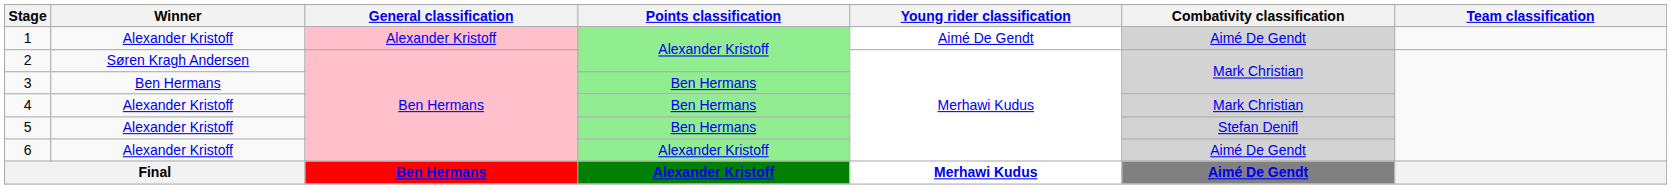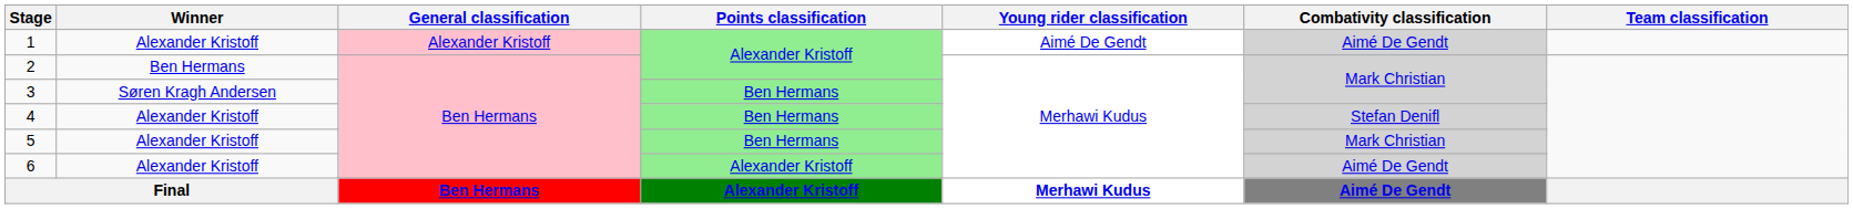 <table class="wikitable" style="text-align: center; font-size:smaller; width: 100%">
 <tr style="background-color: #efefef;">
 <th style="width:1%">Stage</th>
 <th style="width:14%">Winner</th>
 <th style="width:15%"><a href='#'>General classification</a><br></th>
 <th style="width:15%"><a href='#'>Points classification</a><br></th>
 <th style="width:15%"><a href='#'>Young rider classification</a><br></th>
 <th style="width:15%">Combativity classification<br></th>
 <th style="width:15%"><a href='#'>Team classification</a></th>
 </tr>
 <tr>
 <td>1</td>
 <td><a href='#'>Alexander Kristoff</a></td>
 <td style="background:pink;"><a href='#'>Alexander Kristoff</a></td>
 <td style="background:lightgreen;" rowspan=2><a href='#'>Alexander Kristoff</a></td>
 <td style="background:white;"><a href='#'>Aimé De Gendt</a></td>
 <td style="background:lightgrey;"><a href='#'>Aimé De Gendt</a></td>
 <td style="background:offwhite;"></td>
 </tr>
 <tr>
 <td>2</td>
-<td><a href='#'>Søren Kragh Andersen</a></td>
+<td><a href='#'>Ben Hermans</a></td>
 <td style="background:pink;" rowspan=5><a href='#'>Ben Hermans</a></td>
 <td style="background:white;" rowspan=5><a href='#'>Merhawi Kudus</a></td>
 <td style="background:lightgrey;" rowspan=2><a href='#'>Mark Christian</a></td>
 <td style="background:offwhite;" rowspan=5></td>
 </tr>
 <tr>
 <td>3</td>
-<td><a href='#'>Ben Hermans</a></td>
+<td><a href='#'>Søren Kragh Andersen</a></td>
 <td style="background:lightgreen;"><a href='#'>Ben Hermans</a></td>
 </tr>
 <tr>
 <td>4</td>
 <td><a href='#'>Alexander Kristoff</a></td>
 <td style="background:lightgreen;"><a href='#'>Ben Hermans</a></td>
-<td style="background:lightgrey;"><a href='#'>Mark Christian</a></td>
+<td style="background:lightgrey;"><a href='#'>Stefan Denifl</a></td>
 </tr>
 <tr>
 <td>5</td>
 <td><a href='#'>Alexander Kristoff</a></td>
 <td style="background:lightgreen;"><a href='#'>Ben Hermans</a></td>
-<td style="background:lightgrey;"><a href='#'>Stefan Denifl</a></td>
+<td style="background:lightgrey;"><a href='#'>Mark Christian</a></td>
 </tr>
 <tr>
 <td>6</td>
 <td><a href='#'>Alexander Kristoff</a></td>
 <td style="background:lightgreen;"><a href='#'>Alexander Kristoff</a></td>
 <td style="background:lightgrey;"><a href='#'>Aimé De Gendt</a></td>
 </tr>
 <tr>
 <th colspan=2>Final</th>
 <th style="background:red;"><a href='#'>Ben Hermans</a></th>
 <th style="background:green;"><a href='#'>Alexander Kristoff</a></th>
 <th style="background:white;"><a href='#'>Merhawi Kudus</a></th>
 <th style="background:grey;"><a href='#'>Aimé De Gendt</a></th>
 <th></th>
 </tr>
 </table>
